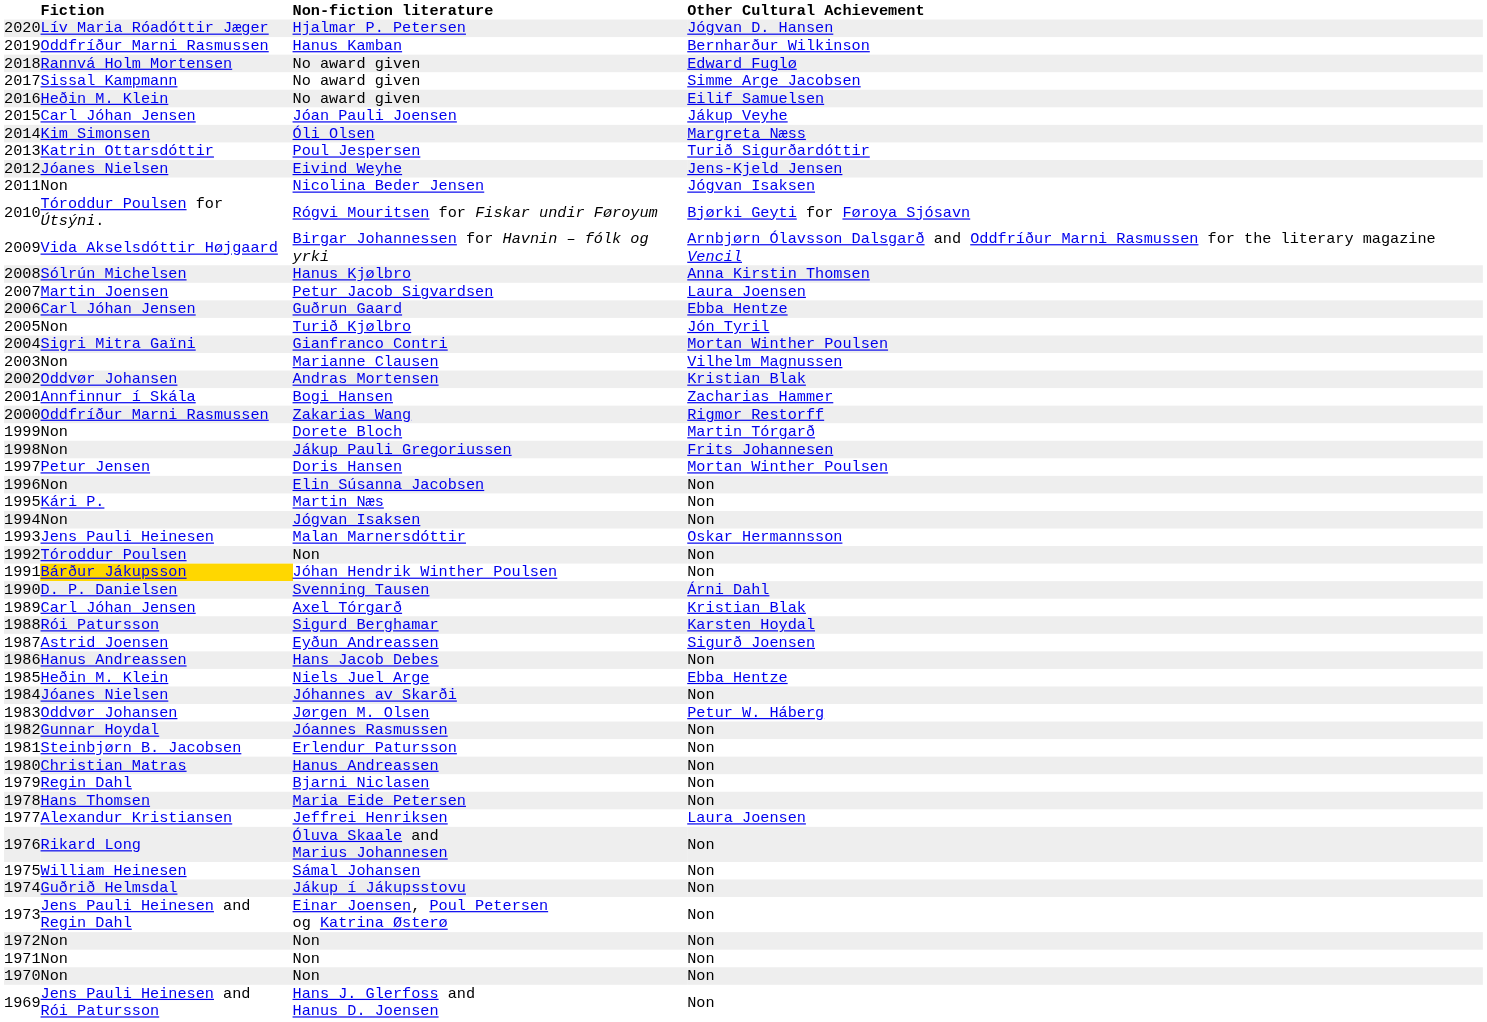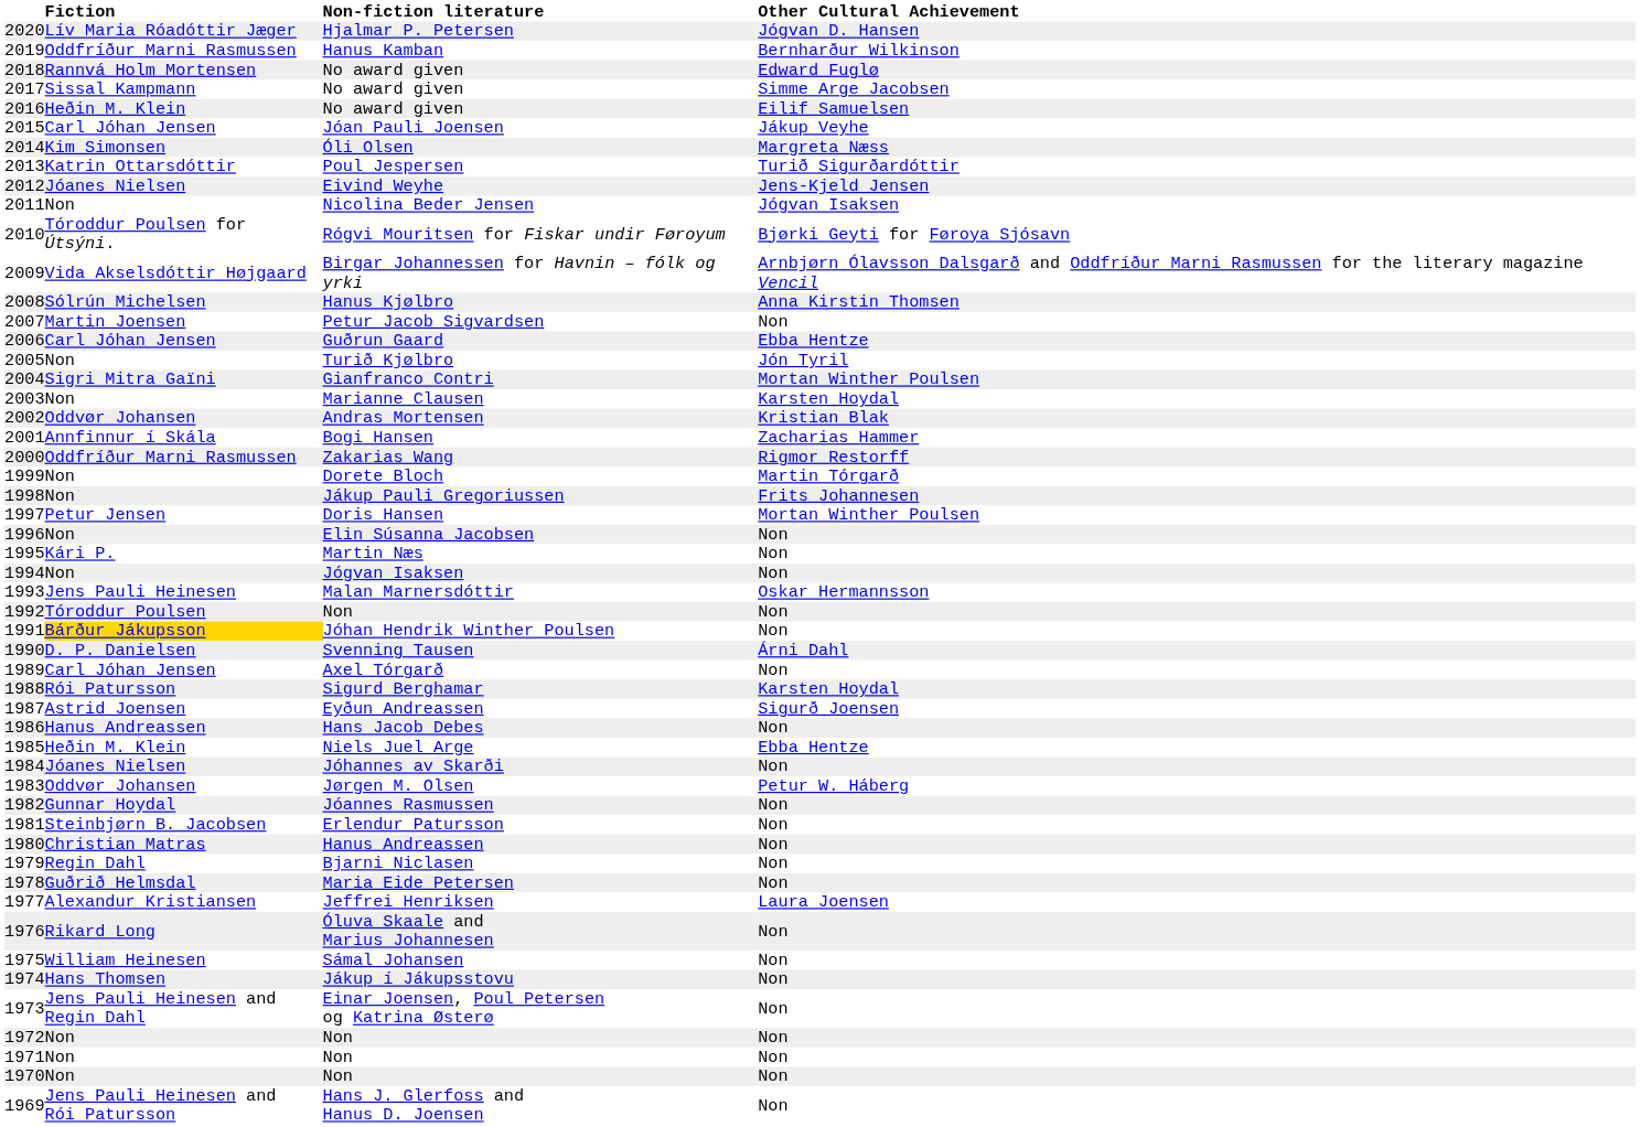 <table width="100%" border="0" cellspacing="0" cellpadding="0"|>
 <tr>
 <td> </td>
 <td><strong>Fiction</strong></td>
 <td><strong>Non-fiction literature</strong></td>
 <td><strong>Other Cultural Achievement</strong></td>
 </tr>
 <tr bgcolor="#eeeeee">
 <td>2020</td>
 <td><a href='#'>Lív Maria Róadóttir Jæger</a></td>
 <td><a href='#'>Hjalmar P. Petersen</a></td>
 <td><a href='#'>Jógvan D. Hansen</a></td>
 </tr>
 <tr>
 <td>2019</td>
 <td><a href='#'>Oddfríður Marni Rasmussen</a></td>
 <td><a href='#'>Hanus Kamban</a></td>
 <td><a href='#'>Bernharður Wilkinson</a></td>
 </tr>
 <tr bgcolor="#eeeeee">
 <td>2018</td>
 <td><a href='#'>Rannvá Holm Mortensen</a></td>
 <td>No award given</td>
 <td><a href='#'>Edward Fuglø</a></td>
 </tr>
 <tr>
 <td>2017</td>
 <td><a href='#'>Sissal Kampmann</a></td>
 <td>No award given</td>
 <td><a href='#'>Simme Arge Jacobsen</a></td>
 </tr>
 <tr bgcolor="#eeeeee">
 <td>2016</td>
 <td><a href='#'>Heðin M. Klein</a></td>
 <td>No award given</td>
 <td><a href='#'>Eilif Samuelsen</a></td>
 </tr>
 <tr>
 <td>2015</td>
 <td><a href='#'>Carl Jóhan Jensen</a></td>
 <td><a href='#'>Jóan Pauli Joensen</a></td>
 <td><a href='#'>Jákup Veyhe</a></td>
 </tr>
 <tr bgcolor="#eeeeee">
 <td>2014</td>
 <td><a href='#'>Kim Simonsen</a></td>
 <td><a href='#'>Óli Olsen</a></td>
 <td><a href='#'>Margreta Næss</a></td>
 </tr>
 <tr>
 <td>2013</td>
 <td><a href='#'>Katrin Ottarsdóttir</a></td>
 <td><a href='#'>Poul Jespersen</a></td>
 <td><a href='#'>Turið Sigurðardóttir</a></td>
 </tr>
 <tr bgcolor="#eeeeee">
 <td>2012</td>
 <td><a href='#'>Jóanes Nielsen</a></td>
 <td><a href='#'>Eivind Weyhe</a></td>
 <td><a href='#'>Jens-Kjeld Jensen</a></td>
 </tr>
 <tr>
 <td>2011</td>
 <td>Non</td>
 <td><a href='#'>Nicolina Beder Jensen</a></td>
 <td><a href='#'>Jógvan Isaksen</a></td>
 </tr>
 <tr -bgcolor="#eeeeee">
 <td>2010</td>
 <td><a href='#'>Tóroddur Poulsen</a> for <em>Útsýni</em>.</td>
 <td><a href='#'>Rógvi Mouritsen</a> for <em>Fiskar undir Føroyum</em></td>
 <td><a href='#'>Bjørki Geyti</a> for <a href='#'>Føroya Sjósavn</a></td>
 </tr>
 <tr>
 <td>2009</td>
 <td><a href='#'>Vida Akselsdóttir Højgaard</a></td>
 <td><a href='#'>Birgar Johannessen</a> for <em>Havnin – fólk og yrki</em></td>
 <td><a href='#'>Arnbjørn Ólavsson Dalsgarð</a> and <a href='#'>Oddfríður Marni Rasmussen</a> for the literary magazine <em><a href='#'>Vencil</a></em></td>
 </tr>
 <tr bgcolor="#eeeeee">
 <td>2008</td>
 <td><a href='#'>Sólrún Michelsen</a></td>
 <td><a href='#'>Hanus Kjølbro</a></td>
 <td><a href='#'>Anna Kirstin Thomsen</a></td>
 </tr>
 <tr>
 <td>2007</td>
 <td><a href='#'>Martin Joensen</a></td>
 <td><a href='#'>Petur Jacob Sigvardsen</a></td>
-<td><a href='#'>Laura Joensen</a></td>
+<td>Non</td>
 </tr>
 <tr bgcolor="#eeeeee">
 <td>2006</td>
 <td><a href='#'>Carl Jóhan Jensen</a></td>
 <td><a href='#'>Guðrun Gaard</a></td>
 <td><a href='#'>Ebba Hentze</a></td>
 </tr>
 <tr>
 <td>2005</td>
 <td>Non</td>
 <td><a href='#'>Turið Kjølbro</a></td>
 <td><a href='#'>Jón Tyril</a></td>
 </tr>
 <tr bgcolor="#eeeeee">
 <td>2004</td>
 <td><a href='#'>Sigri Mitra Gaïni</a></td>
 <td><a href='#'>Gianfranco Contri</a></td>
 <td><a href='#'>Mortan Winther Poulsen</a></td>
 </tr>
 <tr>
 <td>2003</td>
 <td>Non</td>
 <td><a href='#'>Marianne Clausen</a></td>
-<td><a href='#'>Vilhelm Magnussen</a></td>
+<td><a href='#'>Karsten Hoydal</a></td>
 </tr>
 <tr bgcolor="#eeeeee">
 <td>2002</td>
 <td><a href='#'>Oddvør Johansen</a></td>
 <td><a href='#'>Andras Mortensen</a></td>
 <td><a href='#'>Kristian Blak</a></td>
 </tr>
 <tr>
 <td>2001</td>
 <td><a href='#'>Annfinnur í Skála</a></td>
 <td><a href='#'>Bogi Hansen</a></td>
 <td><a href='#'>Zacharias Hammer</a></td>
 </tr>
 <tr bgcolor="#eeeeee">
 <td>2000</td>
 <td><a href='#'>Oddfríður Marni Rasmussen</a></td>
 <td><a href='#'>Zakarias Wang</a></td>
 <td><a href='#'>Rigmor Restorff</a></td>
 </tr>
 <tr>
 <td>1999</td>
 <td>Non</td>
 <td><a href='#'>Dorete Bloch</a></td>
 <td><a href='#'>Martin Tórgarð</a></td>
 </tr>
 <tr bgcolor="#eeeeee">
 <td>1998</td>
 <td>Non</td>
 <td><a href='#'>Jákup Pauli Gregoriussen</a></td>
 <td><a href='#'>Frits Johannesen</a></td>
 </tr>
 <tr>
 <td>1997</td>
 <td><a href='#'>Petur Jensen</a></td>
 <td><a href='#'>Doris Hansen</a></td>
 <td><a href='#'>Mortan Winther Poulsen</a></td>
 </tr>
 <tr bgcolor="#eeeeee">
 <td>1996</td>
 <td>Non</td>
 <td><a href='#'>Elin Súsanna Jacobsen</a></td>
 <td>Non</td>
 </tr>
 <tr>
 <td>1995</td>
 <td><a href='#'>Kári P.</a></td>
 <td><a href='#'>Martin Næs</a></td>
 <td>Non</td>
 </tr>
 <tr bgcolor="#eeeeee">
 <td>1994</td>
 <td>Non</td>
 <td><a href='#'>Jógvan Isaksen</a></td>
 <td>Non</td>
 </tr>
 <tr>
 <td>1993</td>
 <td><a href='#'>Jens Pauli Heinesen</a></td>
 <td><a href='#'>Malan Marnersdóttir</a></td>
 <td><a href='#'>Oskar Hermannsson</a></td>
 </tr>
 <tr bgcolor="#eeeeee">
 <td>1992</td>
 <td><a href='#'>Tóroddur Poulsen</a></td>
 <td>Non</td>
 <td>Non</td>
 </tr>
 <tr>
 <td>1991</td>
 <td style="background: gold;"><a href='#'>Bárður Jákupsson</a></td>
 <td><a href='#'>Jóhan Hendrik Winther Poulsen</a></td>
 <td>Non</td>
 </tr>
 <tr bgcolor="#eeeeee">
 <td>1990</td>
 <td><a href='#'>D. P. Danielsen</a></td>
 <td><a href='#'>Svenning Tausen</a></td>
 <td><a href='#'>Árni Dahl</a></td>
 </tr>
 <tr>
 <td>1989</td>
 <td><a href='#'>Carl Jóhan Jensen</a></td>
 <td><a href='#'>Axel Tórgarð</a></td>
-<td><a href='#'>Kristian Blak</a></td>
+<td>Non</td>
 </tr>
 <tr bgcolor="#eeeeee">
 <td>1988</td>
 <td><a href='#'>Rói Patursson</a></td>
 <td><a href='#'>Sigurd Berghamar</a></td>
 <td><a href='#'>Karsten Hoydal</a></td>
 </tr>
 <tr>
 <td>1987</td>
 <td><a href='#'>Astrid Joensen</a></td>
 <td><a href='#'>Eyðun Andreassen</a></td>
 <td><a href='#'>Sigurð Joensen</a></td>
 </tr>
 <tr bgcolor="#eeeeee">
 <td>1986</td>
 <td><a href='#'>Hanus Andreassen</a></td>
 <td><a href='#'>Hans Jacob Debes</a></td>
 <td>Non</td>
 </tr>
 <tr>
 <td>1985</td>
 <td><a href='#'>Heðin M. Klein</a></td>
 <td><a href='#'>Niels Juel Arge</a></td>
 <td><a href='#'>Ebba Hentze</a></td>
 </tr>
 <tr bgcolor="#eeeeee">
 <td>1984</td>
 <td><a href='#'>Jóanes Nielsen</a></td>
 <td><a href='#'>Jóhannes av Skarði</a></td>
 <td>Non</td>
 </tr>
 <tr>
 <td>1983</td>
 <td><a href='#'>Oddvør Johansen</a></td>
 <td><a href='#'>Jørgen M. Olsen</a></td>
 <td><a href='#'>Petur W. Háberg</a></td>
 </tr>
 <tr bgcolor="#eeeeee">
 <td>1982</td>
 <td><a href='#'>Gunnar Hoydal</a></td>
 <td><a href='#'>Jóannes Rasmussen</a></td>
 <td>Non</td>
 </tr>
 <tr>
 <td>1981</td>
 <td><a href='#'>Steinbjørn B. Jacobsen</a></td>
 <td><a href='#'>Erlendur Patursson</a></td>
 <td>Non</td>
 </tr>
 <tr bgcolor="#eeeeee">
 <td>1980</td>
 <td><a href='#'>Christian Matras</a></td>
 <td><a href='#'>Hanus Andreassen</a></td>
 <td>Non</td>
 </tr>
 <tr>
 <td>1979</td>
 <td><a href='#'>Regin Dahl</a></td>
 <td><a href='#'>Bjarni Niclasen</a></td>
 <td>Non</td>
 </tr>
 <tr bgcolor="#eeeeee">
 <td>1978</td>
-<td><a href='#'>Hans Thomsen</a></td>
+<td><a href='#'>Guðrið Helmsdal</a></td>
 <td><a href='#'>Maria Eide Petersen</a></td>
 <td>Non</td>
 </tr>
 <tr>
 <td>1977</td>
 <td><a href='#'>Alexandur Kristiansen</a></td>
 <td><a href='#'>Jeffrei Henriksen</a></td>
 <td><a href='#'>Laura Joensen</a></td>
 </tr>
 <tr bgcolor="#eeeeee">
 <td>1976</td>
 <td><a href='#'>Rikard Long</a></td>
 <td><a href='#'>Óluva Skaale</a> and<br><a href='#'>Marius Johannesen</a></td>
 <td>Non</td>
 </tr>
 <tr>
 <td>1975</td>
 <td><a href='#'>William Heinesen</a></td>
 <td><a href='#'>Sámal Johansen</a></td>
 <td>Non</td>
 </tr>
 <tr bgcolor="#eeeeee">
 <td>1974</td>
-<td><a href='#'>Guðrið Helmsdal</a></td>
+<td><a href='#'>Hans Thomsen</a></td>
 <td><a href='#'>Jákup í Jákupsstovu</a></td>
 <td>Non</td>
 </tr>
 <tr>
 <td>1973</td>
 <td><a href='#'>Jens Pauli Heinesen</a> and<br><a href='#'>Regin Dahl</a></td>
 <td><a href='#'>Einar Joensen</a>, <a href='#'>Poul Petersen</a><br> og <a href='#'>Katrina Østerø</a></td>
 <td>Non</td>
 </tr>
 <tr bgcolor="#eeeeee">
 <td>1972</td>
 <td>Non</td>
 <td>Non</td>
 <td>Non</td>
 </tr>
 <tr>
 <td>1971</td>
 <td>Non</td>
 <td>Non</td>
 <td>Non</td>
 </tr>
 <tr bgcolor="#eeeeee">
 <td>1970</td>
 <td>Non</td>
 <td>Non</td>
 <td>Non</td>
 </tr>
 <tr>
 <td>1969</td>
 <td><a href='#'>Jens Pauli Heinesen</a> and<br><a href='#'>Rói Patursson</a></td>
 <td><a href='#'>Hans J. Glerfoss</a> and<br><a href='#'>Hanus D. Joensen</a></td>
 <td>Non</td>
 </tr>
 </table>
